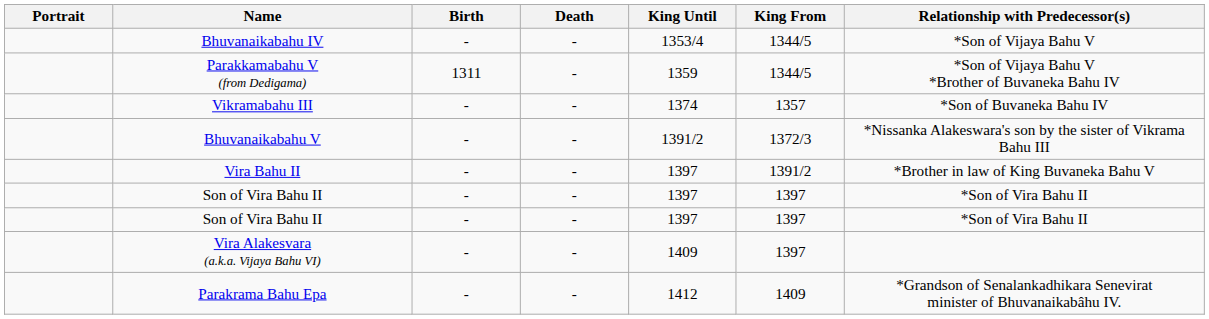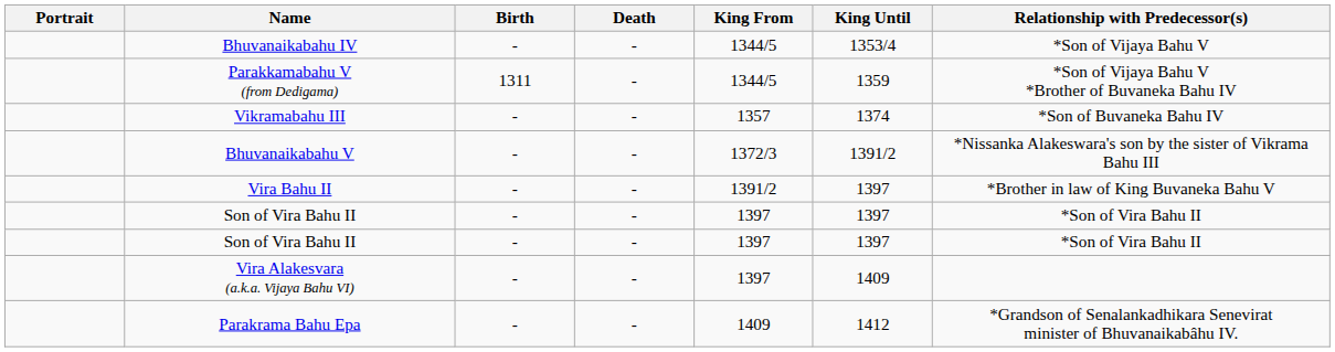 <table width=100% class="wikitable">
 <tr>
 <th width=9%>Portrait</th>
 <th width=25%>Name</th>
 <th width=9%>Birth</th>
 <th width=9%>Death</th>
+<th width=9%>King From</th>
 <th width=9%>King Until</th>
-<th width=9%>King From</th>
 <th width=30%>Relationship with Predecessor(s)</th>
 </tr>
 <tr>
 <td></td>
 <td align="center"><a href='#'>Bhuvanaikabahu IV</a></td>
 <td align="center">-</td>
 <td align="center">-</td>
+<td align="center">1344/5</td>
 <td align="center">1353/4</td>
-<td align="center">1344/5</td>
 <td align="center">*Son of Vijaya Bahu V</td>
 </tr>
 <tr>
 <td></td>
 <td align="center"><a href='#'>Parakkamabahu V</a><br><small><em>(from Dedigama)</em></small></td>
 <td align="center">1311</td>
 <td align="center">-</td>
+<td align="center">1344/5</td>
 <td align="center">1359</td>
-<td align="center">1344/5</td>
 <td align="center">*Son of Vijaya Bahu V<br>*Brother of Buvaneka Bahu IV</td>
 </tr>
 <tr>
 <td></td>
 <td align="center"><a href='#'>Vikramabahu III</a></td>
 <td align="center">-</td>
 <td align="center">-</td>
+<td align="center">1357</td>
 <td align="center">1374</td>
-<td align="center">1357</td>
 <td align="center">*Son of Buvaneka Bahu IV</td>
 </tr>
 <tr>
 <td></td>
 <td align="center"><a href='#'>Bhuvanaikabahu V</a></td>
 <td align="center">-</td>
 <td align="center">-</td>
+<td align="center">1372/3</td>
 <td align="center">1391/2</td>
-<td align="center">1372/3</td>
 <td align="center">*Nissanka Alakeswara's son by the sister of Vikrama Bahu III</td>
 </tr>
 <tr>
 <td></td>
 <td align="center"><a href='#'>Vira Bahu II</a></td>
 <td align="center">-</td>
 <td align="center">-</td>
+<td align="center">1391/2</td>
 <td align="center">1397</td>
-<td align="center">1391/2</td>
 <td align="center">*Brother in law of King Buvaneka Bahu V</td>
 </tr>
 <tr>
 <td></td>
 <td align="center">Son of Vira Bahu II</td>
 <td align="center">-</td>
 <td align="center">-</td>
 <td align="center">1397</td>
 <td align="center">1397</td>
 <td align="center">*Son of Vira Bahu II</td>
 </tr>
 <tr>
 <td></td>
 <td align="center">Son of Vira Bahu II</td>
 <td align="center">-</td>
 <td align="center">-</td>
 <td align="center">1397</td>
 <td align="center">1397</td>
 <td align="center">*Son of Vira Bahu II</td>
 </tr>
 <tr>
 <td></td>
 <td align="center"><a href='#'>Vira Alakesvara</a><br><small><em>(a.k.a. Vijaya Bahu VI)</em></small></td>
 <td align="center">-</td>
 <td align="center">-</td>
+<td align="center">1397</td>
 <td align="center">1409</td>
-<td align="center">1397</td>
 <td align="center"></td>
 </tr>
 <tr>
 <td></td>
 <td align="center"><a href='#'>Parakrama Bahu Epa</a></td>
 <td align="center">-</td>
 <td align="center">-</td>
+<td align="center">1409</td>
 <td align="center">1412</td>
-<td align="center">1409</td>
 <td align="center">*Grandson of Senalankadhikara Senevirat<br>minister of Bhuvanaikabâhu IV.</td>
 </tr>
 </table>
